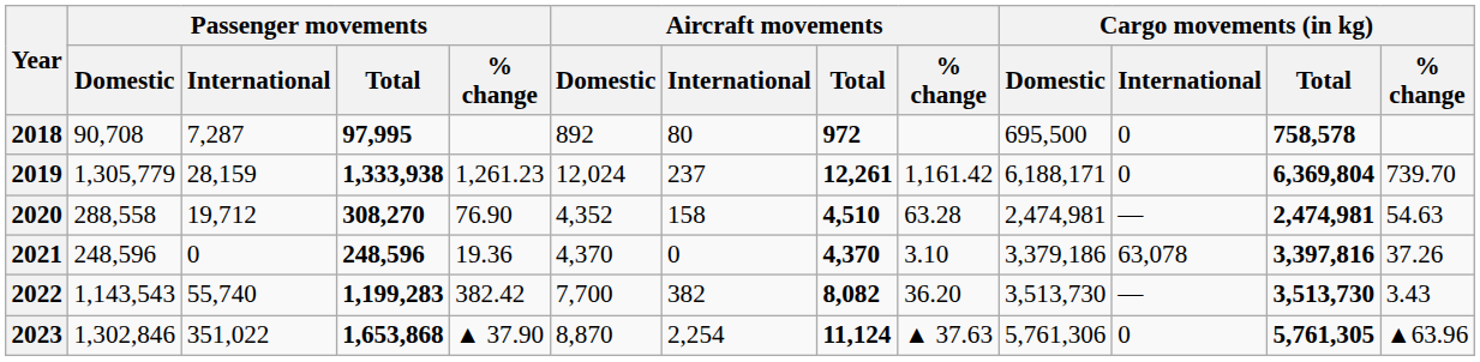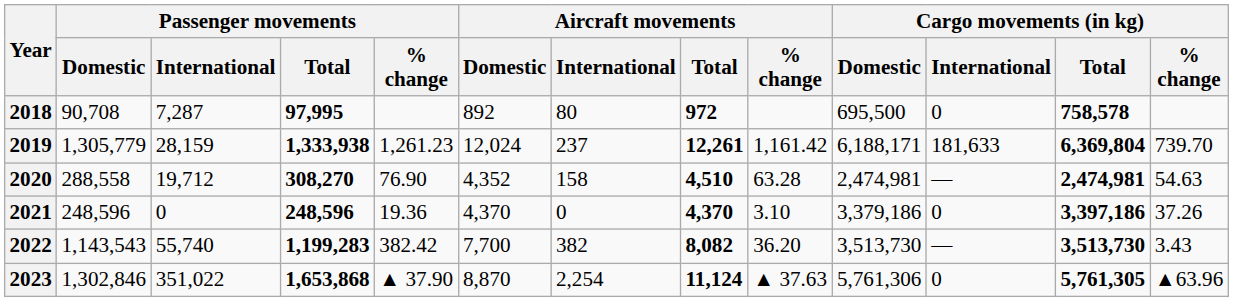 <table class="wikitable sortable">
 <tr>
 <th rowspan="2">Year</th>
 <th colspan="4">Passenger movements</th>
 <th colspan="4">Aircraft movements</th>
 <th colspan="4">Cargo movements (in kg)</th>
 </tr>
 <tr>
 <th>Domestic</th>
 <th>International</th>
 <th>Total</th>
 <th>% change</th>
 <th>Domestic</th>
 <th>International</th>
 <th>Total</th>
 <th>% change</th>
 <th>Domestic</th>
 <th>International</th>
 <th>Total</th>
 <th>% change</th>
 </tr>
 <tr>
 <th>2018</th>
 <td>90,708</td>
 <td>7,287</td>
 <td><strong>97,995</strong></td>
 <td></td>
 <td>892</td>
 <td>80</td>
 <td><strong>972</strong></td>
 <td></td>
 <td>695,500</td>
 <td>0</td>
 <td><strong>758,578</strong></td>
 <td></td>
 </tr>
 <tr>
 <th>2019</th>
 <td>1,305,779</td>
 <td>28,159</td>
 <td><strong>1,333,938</strong></td>
 <td> 1,261.23</td>
 <td>12,024</td>
 <td>237</td>
 <td><strong>12,261</strong></td>
 <td> 1,161.42</td>
 <td>6,188,171</td>
-<td>0</td>
+<td>181,633</td>
 <td><strong>6,369,804</strong></td>
 <td> 739.70</td>
 </tr>
 <tr>
 <th>2020</th>
 <td>288,558</td>
 <td>19,712</td>
 <td><strong>308,270</strong></td>
 <td> 76.90</td>
 <td>4,352</td>
 <td>158</td>
 <td><strong>4,510</strong></td>
 <td> 63.28</td>
 <td>2,474,981</td>
 <td>—</td>
 <td><strong>2,474,981</strong></td>
 <td> 54.63</td>
 </tr>
 <tr>
 <th>2021</th>
 <td>248,596</td>
 <td>0</td>
 <td><strong>248,596</strong></td>
 <td> 19.36</td>
 <td>4,370</td>
 <td>0</td>
 <td><strong>4,370</strong></td>
 <td> 3.10</td>
 <td>3,379,186</td>
-<td>63,078</td>
-<td><strong>3,397,816</strong></td>
+<td>0</td>
+<td><strong>3,397,186</strong></td>
 <td> 37.26</td>
 </tr>
 <tr>
 <th>2022</th>
 <td>1,143,543</td>
 <td>55,740</td>
 <td><strong>1,199,283</strong></td>
 <td> 382.42</td>
 <td>7,700</td>
 <td>382</td>
 <td><strong>8,082</strong></td>
 <td> 36.20</td>
 <td>3,513,730</td>
 <td>—</td>
 <td><strong>3,513,730</strong></td>
 <td> 3.43</td>
 </tr>
 <tr>
 <th>2023</th>
 <td>1,302,846</td>
 <td>351,022</td>
 <td><strong>1,653,868</strong></td>
 <td>▲ 37.90</td>
 <td>8,870</td>
 <td>2,254</td>
 <td><strong>11,124</strong></td>
 <td>▲ 37.63</td>
 <td>5,761,306</td>
 <td>0</td>
 <td><strong>5,761,305</strong></td>
 <td>▲63.96</td>
 </tr>
 </table>
